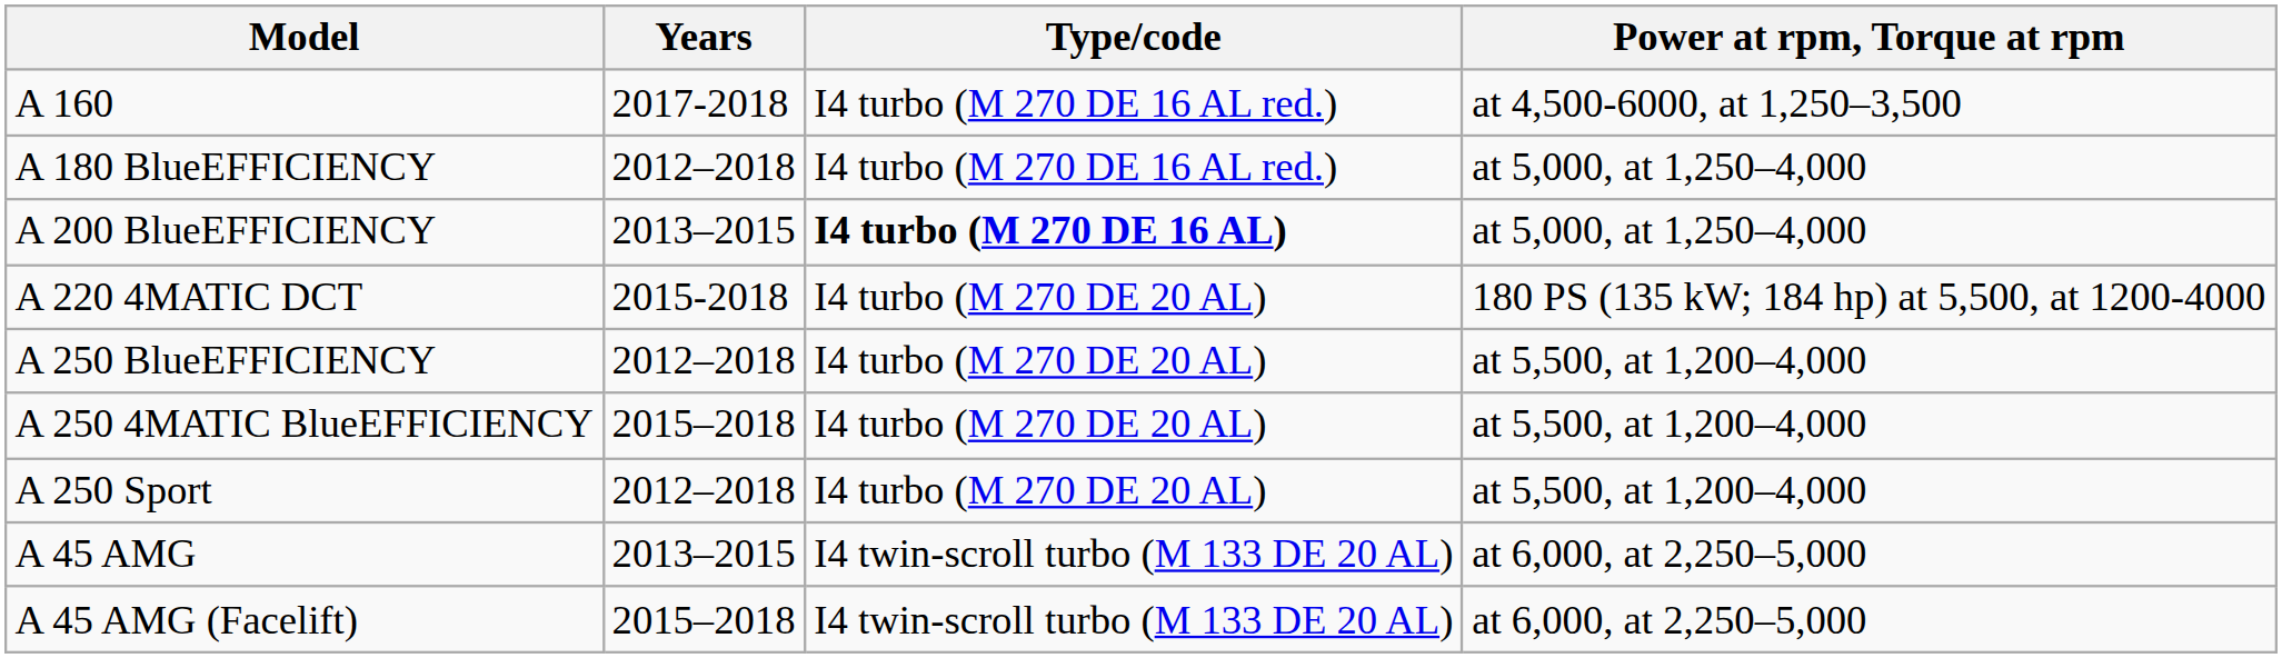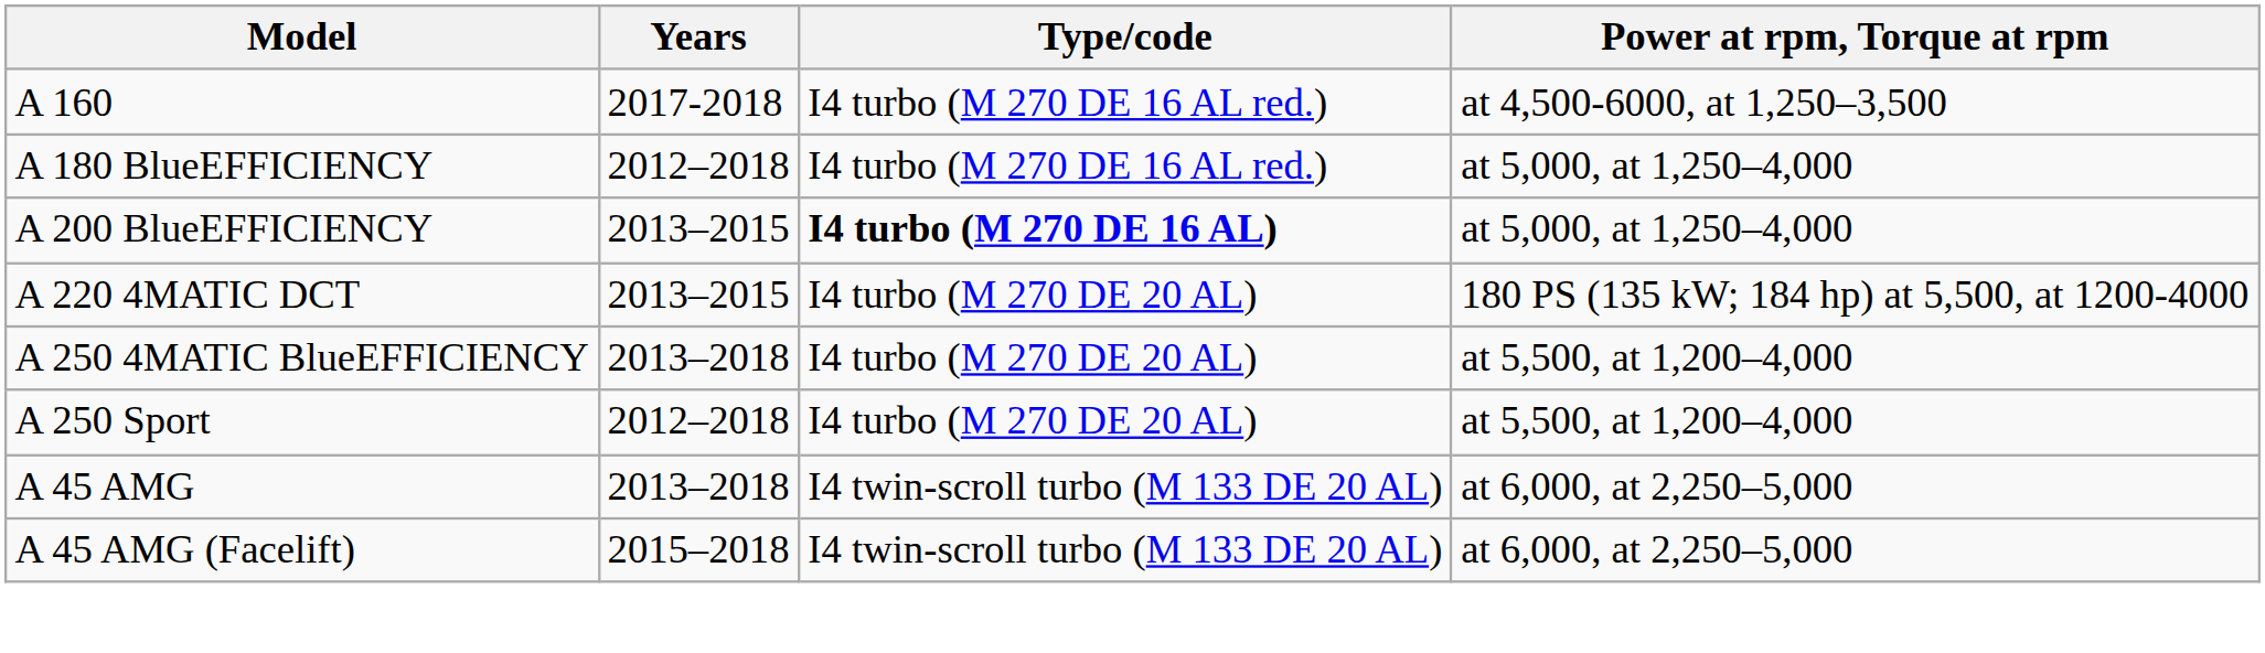 <table class="wikitable sortable mw-collapsible collapsible">
 <tr>
 <th>Model</th>
 <th>Years</th>
 <th>Type/code</th>
 <th>Power at rpm, Torque at rpm</th>
 </tr>
 <tr>
 <td>A 160</td>
 <td>2017-2018</td>
 <td> I4 turbo (<a href='#'>M 270 DE 16 AL red.</a>)</td>
 <td> at 4,500-6000,  at 1,250–3,500</td>
 </tr>
 <tr>
 <td>A 180 BlueEFFICIENCY</td>
 <td>2012–2018</td>
 <td> I4 turbo (<a href='#'>M 270 DE 16 AL red.</a>)</td>
 <td> at 5,000,  at 1,250–4,000</td>
 </tr>
 <tr>
 <td>A 200 BlueEFFICIENCY</td>
 <td>2013–2015</td>
 <td><strong> I4 turbo (<a href='#'>M 270 DE 16 AL</a>)</strong></td>
 <td> at 5,000,  at 1,250–4,000</td>
 </tr>
 <tr>
 <td>A 220 4MATIC DCT</td>
-<td>2015-2018</td>
+<td>2013–2015</td>
 <td> I4 turbo (<a href='#'>M 270 DE 20 AL</a>)</td>
 <td>180 PS (135 kW; 184 hp) at 5,500,  at 1200-4000</td>
 </tr>
 <tr>
-<td>A 250 BlueEFFICIENCY</td>
-<td>2012–2018</td>
-<td> I4 turbo (<a href='#'>M 270 DE 20 AL</a>)</td>
-<td> at 5,500,  at 1,200–4,000</td>
-</tr>
-<tr>
 <td>A 250 4MATIC BlueEFFICIENCY</td>
-<td>2015–2018</td>
+<td>2013–2018</td>
 <td> I4 turbo (<a href='#'>M 270 DE 20 AL</a>)</td>
 <td> at 5,500,  at 1,200–4,000</td>
 </tr>
 <tr>
 <td>A 250 Sport</td>
 <td>2012–2018</td>
 <td> I4 turbo (<a href='#'>M 270 DE 20 AL</a>)</td>
 <td> at 5,500,  at 1,200–4,000</td>
 </tr>
 <tr>
 <td>A 45 AMG</td>
-<td>2013–2015</td>
+<td>2013–2018</td>
 <td> I4 twin-scroll turbo (<a href='#'>M 133 DE 20 AL</a>)</td>
 <td> at 6,000,  at 2,250–5,000</td>
 </tr>
 <tr>
 <td>A 45 AMG (Facelift)</td>
 <td>2015–2018</td>
 <td> I4 twin-scroll turbo (<a href='#'>M 133 DE 20 AL</a>)</td>
 <td> at 6,000,  at 2,250–5,000</td>
 </tr>
 </table>
